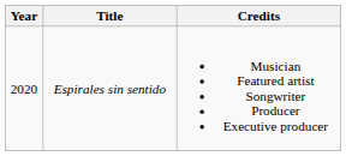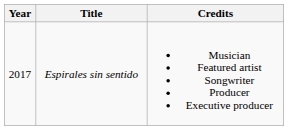 <table class="wikitable unsortable" style="text-align: center; width: 400px; height: 100px;">
 <tr>
 <th>Year</th>
 <th>Title</th>
 <th>Credits</th>
 </tr>
 <tr>
-<td>2020</td>
+<td>2017</td>
 <td><em>Espirales sin sentido</em></td>
 <td><br><ul><li>Musician</li><li>Featured artist</li><li>Songwriter</li><li>Producer</li><li>Executive producer</li></ul></td>
 </tr>
 </table>
